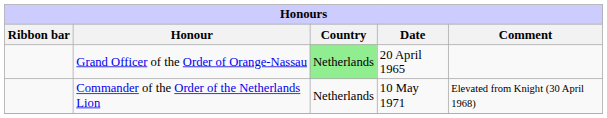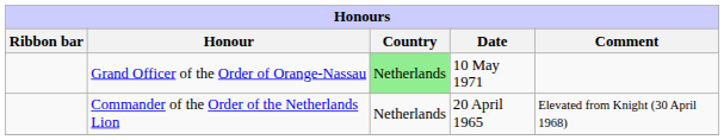 <table class="wikitable" style="width:60%;">
 <tr style="background:#ccf; text-align:center;">
 <td colspan=5><strong>Honours</strong></td>
 </tr>
 <tr>
 <th style="width:80px;">Ribbon bar</th>
 <th>Honour</th>
 <th>Country</th>
 <th>Date</th>
 <th>Comment</th>
 </tr>
 <tr>
 <td></td>
 <td><a href='#'>Grand Officer</a> of the <a href='#'>Order of Orange-Nassau</a></td>
 <td style="background: lightgreen;">Netherlands</td>
-<td>20 April 1965</td>
+<td>10 May 1971</td>
 <td></td>
 </tr>
 <tr>
 <td></td>
 <td><a href='#'>Commander</a> of the <a href='#'>Order of the Netherlands Lion</a></td>
 <td>Netherlands</td>
-<td>10 May 1971</td>
+<td>20 April 1965</td>
 <td><small>Elevated from Knight (30 April 1968)</small></td>
 </tr>
 <tr>
 </tr>
 </table>
